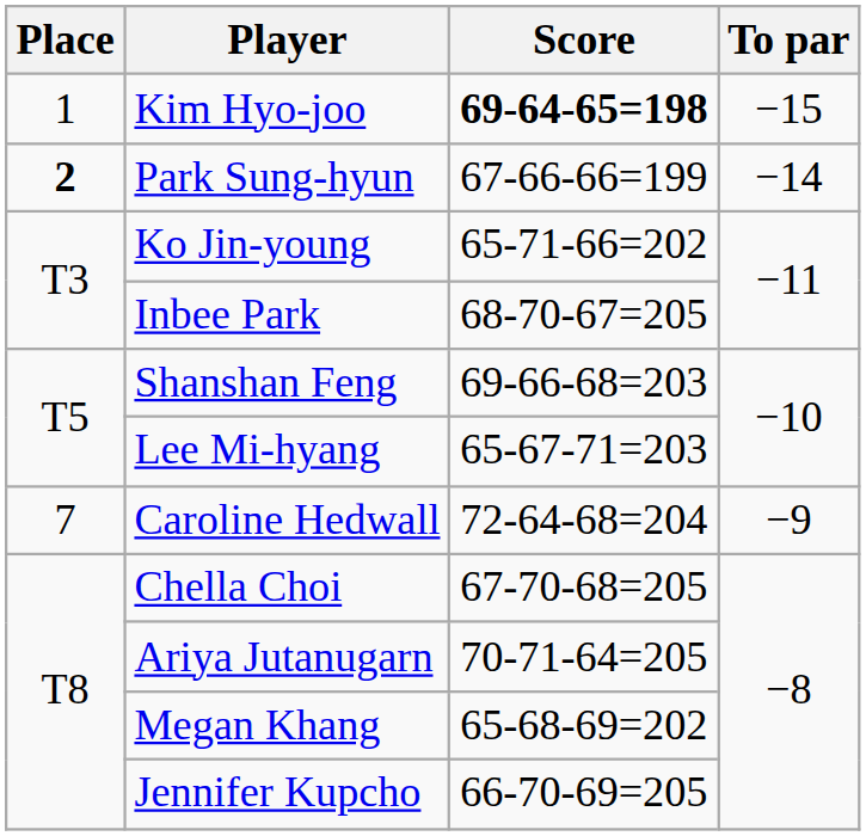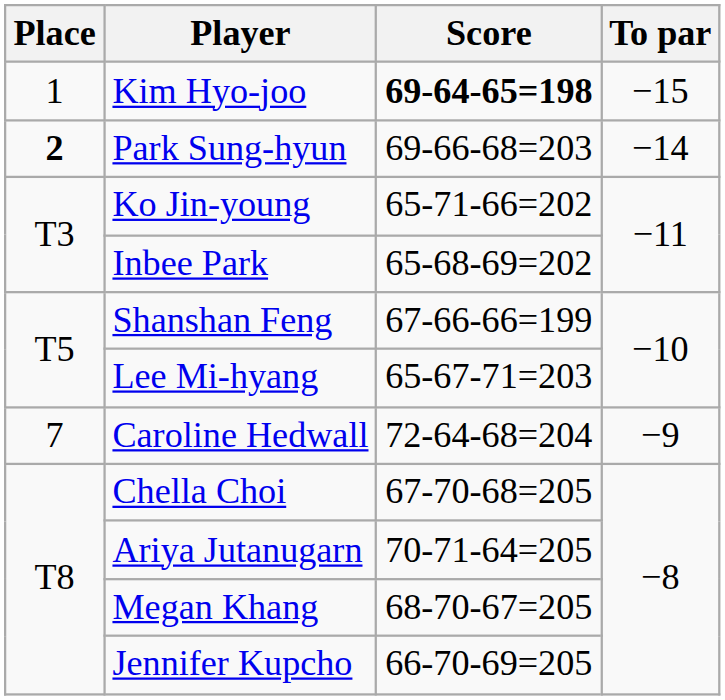 <table class="wikitable">
 <tr>
 <th>Place</th>
 <th>Player</th>
 <th>Score</th>
 <th>To par</th>
 </tr>
 <tr>
 <td align=center>1</td>
 <td> <a href='#'>Kim Hyo-joo</a></td>
 <td><strong>69-64-65=198</strong></td>
 <td align=center>−15</td>
 </tr>
 <tr>
 <td align=center><strong>2</strong></td>
 <td> <a href='#'>Park Sung-hyun</a></td>
-<td>67-66-66=199</td>
+<td>69-66-68=203</td>
 <td align=center>−14</td>
 </tr>
 <tr>
 <td align=center rowspan=2>T3</td>
 <td> <a href='#'>Ko Jin-young</a></td>
 <td>65-71-66=202</td>
 <td align=center rowspan=2>−11</td>
 </tr>
 <tr>
 <td> <a href='#'>Inbee Park</a></td>
-<td>68-70-67=205</td>
+<td>65-68-69=202</td>
 </tr>
 <tr>
 <td align=center rowspan=2>T5</td>
 <td> <a href='#'>Shanshan Feng</a></td>
-<td>69-66-68=203</td>
+<td>67-66-66=199</td>
 <td align=center rowspan=2>−10</td>
 </tr>
 <tr>
 <td> <a href='#'>Lee Mi-hyang</a></td>
 <td>65-67-71=203</td>
 </tr>
 <tr>
 <td align=center>7</td>
 <td> <a href='#'>Caroline Hedwall</a></td>
 <td>72-64-68=204</td>
 <td align=center>−9</td>
 </tr>
 <tr>
 <td align=center rowspan=4>T8</td>
 <td> <a href='#'>Chella Choi</a></td>
 <td>67-70-68=205</td>
 <td align=center rowspan=4>−8</td>
 </tr>
 <tr>
 <td> <a href='#'>Ariya Jutanugarn</a></td>
 <td>70-71-64=205</td>
 </tr>
 <tr>
 <td> <a href='#'>Megan Khang</a></td>
-<td>65-68-69=202</td>
+<td>68-70-67=205</td>
 </tr>
 <tr>
 <td> <a href='#'>Jennifer Kupcho</a></td>
 <td>66-70-69=205</td>
 </tr>
 </table>
